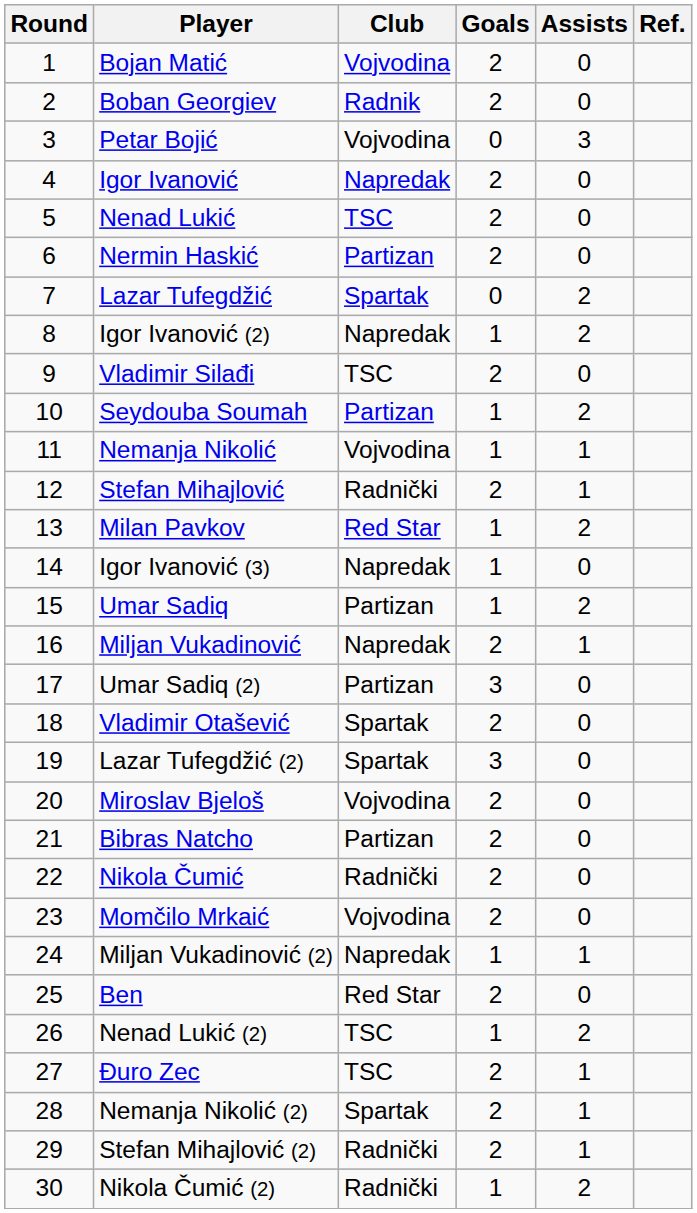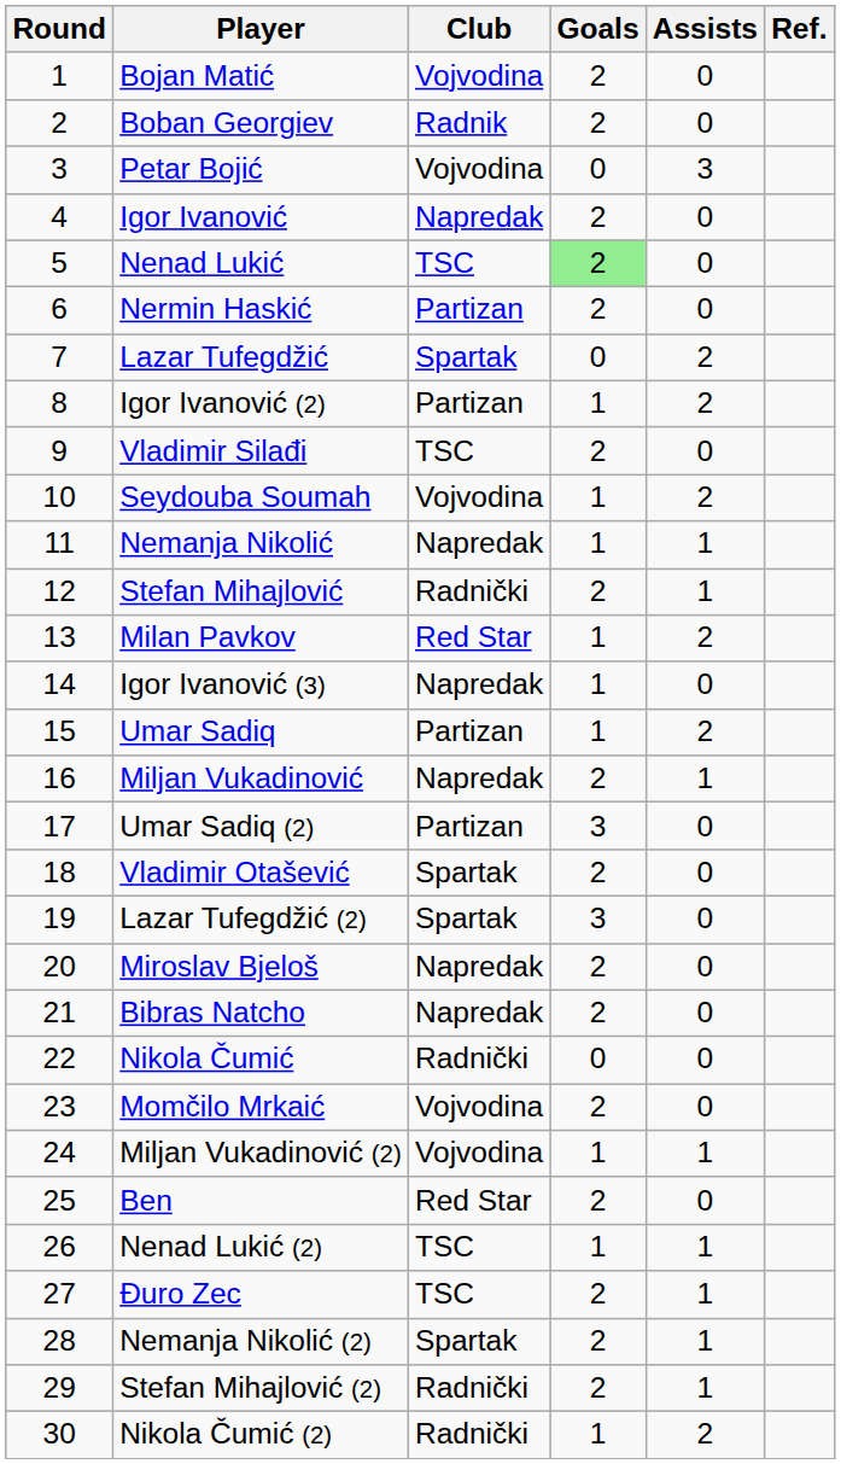 <table class="wikitable">
 <tr>
 <th>Round</th>
 <th>Player</th>
 <th>Club</th>
 <th>Goals</th>
 <th>Assists</th>
 <th>Ref.</th>
 </tr>
 <tr>
 <td style="text-align:center">1</td>
 <td> <a href='#'>Bojan Matić</a></td>
 <td><a href='#'>Vojvodina</a></td>
 <td style="text-align:center">2</td>
 <td style="text-align:center">0</td>
 <td style="text-align:center"></td>
 </tr>
 <tr>
 <td style="text-align:center">2</td>
 <td> <a href='#'>Boban Georgiev</a></td>
 <td><a href='#'>Radnik</a></td>
 <td style="text-align:center">2</td>
 <td style="text-align:center">0</td>
 <td style="text-align:center"></td>
 </tr>
 <tr>
 <td style="text-align:center">3</td>
 <td> <a href='#'>Petar Bojić</a></td>
 <td>Vojvodina</td>
 <td style="text-align:center">0</td>
 <td style="text-align:center">3</td>
 <td style="text-align:center"></td>
 </tr>
 <tr>
 <td style="text-align:center">4</td>
 <td> <a href='#'>Igor Ivanović</a></td>
 <td><a href='#'>Napredak</a></td>
 <td style="text-align:center">2</td>
 <td style="text-align:center">0</td>
 <td style="text-align:center"></td>
 </tr>
 <tr>
 <td style="text-align:center">5</td>
 <td> <a href='#'>Nenad Lukić</a></td>
 <td><a href='#'>TSC</a></td>
-<td style="text-align:center">2</td>
+<td style="background: lightgreen; text-align:center">2</td>
 <td style="text-align:center">0</td>
 <td style="text-align:center"></td>
 </tr>
 <tr>
 <td style="text-align:center">6</td>
 <td> <a href='#'>Nermin Haskić</a></td>
 <td><a href='#'>Partizan</a></td>
 <td style="text-align:center">2</td>
 <td style="text-align:center">0</td>
 <td style="text-align:center"></td>
 </tr>
 <tr>
 <td style="text-align:center">7</td>
 <td> <a href='#'>Lazar Tufegdžić</a></td>
 <td><a href='#'>Spartak</a></td>
 <td style="text-align:center">0</td>
 <td style="text-align:center">2</td>
 <td style="text-align:center"></td>
 </tr>
 <tr>
 <td style="text-align:center">8</td>
 <td> Igor Ivanović <small>(2)</small></td>
-<td>Napredak</td>
+<td>Partizan</td>
 <td style="text-align:center">1</td>
 <td style="text-align:center">2</td>
 <td style="text-align:center"></td>
 </tr>
 <tr>
 <td style="text-align:center">9</td>
 <td> <a href='#'>Vladimir Silađi</a></td>
 <td>TSC</td>
 <td style="text-align:center">2</td>
 <td style="text-align:center">0</td>
 <td style="text-align:center"></td>
 </tr>
 <tr>
 <td style="text-align:center">10</td>
 <td> <a href='#'>Seydouba Soumah</a></td>
-<td><a href='#'>Partizan</a></td>
+<td>Vojvodina</td>
 <td style="text-align:center">1</td>
 <td style="text-align:center">2</td>
 <td style="text-align:center"></td>
 </tr>
 <tr>
 <td style="text-align:center">11</td>
 <td> <a href='#'>Nemanja Nikolić</a></td>
-<td>Vojvodina</td>
+<td>Napredak</td>
 <td style="text-align:center">1</td>
 <td style="text-align:center">1</td>
 <td style="text-align:center"></td>
 </tr>
 <tr>
 <td style="text-align:center">12</td>
 <td> <a href='#'>Stefan Mihajlović</a></td>
 <td>Radnički</td>
 <td style="text-align:center">2</td>
 <td style="text-align:center">1</td>
 <td style="text-align:center"></td>
 </tr>
 <tr>
 <td style="text-align:center">13</td>
 <td> <a href='#'>Milan Pavkov</a></td>
 <td><a href='#'>Red Star</a></td>
 <td style="text-align:center">1</td>
 <td style="text-align:center">2</td>
 <td style="text-align:center"></td>
 </tr>
 <tr>
 <td style="text-align:center">14</td>
 <td> Igor Ivanović <small>(3)</small></td>
 <td>Napredak</td>
 <td style="text-align:center">1</td>
 <td style="text-align:center">0</td>
 <td style="text-align:center"></td>
 </tr>
 <tr>
 <td style="text-align:center">15</td>
 <td> <a href='#'>Umar Sadiq</a></td>
 <td>Partizan</td>
 <td style="text-align:center">1</td>
 <td style="text-align:center">2</td>
 <td style="text-align:center"></td>
 </tr>
 <tr>
 <td style="text-align:center">16</td>
 <td> <a href='#'>Miljan Vukadinović</a></td>
 <td>Napredak</td>
 <td style="text-align:center">2</td>
 <td style="text-align:center">1</td>
 <td style="text-align:center"></td>
 </tr>
 <tr>
 <td style="text-align:center">17</td>
 <td> Umar Sadiq <small>(2)</small></td>
 <td>Partizan</td>
 <td style="text-align:center">3</td>
 <td style="text-align:center">0</td>
 <td style="text-align:center"></td>
 </tr>
 <tr>
 <td style="text-align:center">18</td>
 <td> <a href='#'>Vladimir Otašević</a></td>
 <td>Spartak</td>
 <td style="text-align:center">2</td>
 <td style="text-align:center">0</td>
 <td style="text-align:center"></td>
 </tr>
 <tr>
 <td style="text-align:center">19</td>
 <td> Lazar Tufegdžić <small>(2)</small></td>
 <td>Spartak</td>
 <td style="text-align:center">3</td>
 <td style="text-align:center">0</td>
 <td style="text-align:center"></td>
 </tr>
 <tr>
 <td style="text-align:center">20</td>
 <td> <a href='#'>Miroslav Bjeloš</a></td>
-<td>Vojvodina</td>
+<td>Napredak</td>
 <td style="text-align:center">2</td>
 <td style="text-align:center">0</td>
 <td style="text-align:center"></td>
 </tr>
 <tr>
 <td style="text-align:center">21</td>
 <td> <a href='#'>Bibras Natcho</a></td>
-<td>Partizan</td>
+<td>Napredak</td>
 <td style="text-align:center">2</td>
 <td style="text-align:center">0</td>
 <td style="text-align:center"></td>
 </tr>
 <tr>
 <td style="text-align:center">22</td>
 <td> <a href='#'>Nikola Čumić</a></td>
 <td>Radnički</td>
-<td style="text-align:center">2</td>
+<td style="text-align:center">0</td>
 <td style="text-align:center">0</td>
 <td style="text-align:center"></td>
 </tr>
 <tr>
 <td style="text-align:center">23</td>
 <td> <a href='#'>Momčilo Mrkaić</a></td>
 <td>Vojvodina</td>
 <td style="text-align:center">2</td>
 <td style="text-align:center">0</td>
 <td style="text-align:center"></td>
 </tr>
 <tr>
 <td style="text-align:center">24</td>
 <td> Miljan Vukadinović <small>(2)</small></td>
-<td>Napredak</td>
+<td>Vojvodina</td>
 <td style="text-align:center">1</td>
 <td style="text-align:center">1</td>
 <td style="text-align:center"></td>
 </tr>
 <tr>
 <td style="text-align:center">25</td>
 <td> <a href='#'>Ben</a></td>
 <td>Red Star</td>
 <td style="text-align:center">2</td>
 <td style="text-align:center">0</td>
 <td style="text-align:center"></td>
 </tr>
 <tr>
 <td style="text-align:center">26</td>
 <td> Nenad Lukić <small>(2)</small></td>
 <td>TSC</td>
 <td style="text-align:center">1</td>
-<td style="text-align:center">2</td>
+<td style="text-align:center">1</td>
 <td style="text-align:center"></td>
 </tr>
 <tr>
 <td style="text-align:center">27</td>
 <td> <a href='#'>Đuro Zec</a></td>
 <td>TSC</td>
 <td style="text-align:center">2</td>
 <td style="text-align:center">1</td>
 <td style="text-align:center"></td>
 </tr>
 <tr>
 <td style="text-align:center">28</td>
 <td> Nemanja Nikolić <small>(2)</small></td>
 <td>Spartak</td>
 <td style="text-align:center">2</td>
 <td style="text-align:center">1</td>
 <td style="text-align:center"></td>
 </tr>
 <tr>
 <td style="text-align:center">29</td>
 <td> Stefan Mihajlović <small>(2)</small></td>
 <td>Radnički</td>
 <td style="text-align:center">2</td>
 <td style="text-align:center">1</td>
 <td style="text-align:center"></td>
 </tr>
 <tr>
 <td style="text-align:center">30</td>
 <td> Nikola Čumić <small>(2)</small></td>
 <td>Radnički</td>
 <td style="text-align:center">1</td>
 <td style="text-align:center">2</td>
 <td style="text-align:center"></td>
 </tr>
 <tr>
 </tr>
 </table>
